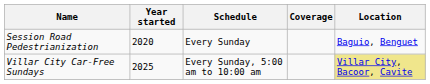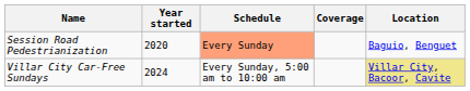 <table class="wikitable sortable">
 <tr>
 <th>Name</th>
 <th>Year started</th>
 <th class="unsortable">Schedule</th>
 <th class="unsortable">Coverage</th>
 <th>Location</th>
 </tr>
 <tr>
 <td><em>Session Road Pedestrianization</em></td>
 <td>2020</td>
-<td>Every Sunday</td>
+<td style="background: lightsalmon;">Every Sunday</td>
 <td></td>
 <td data-sort-value="Benguet, Baguio"><a href='#'>Baguio</a>, <a href='#'>Benguet</a></td>
 </tr>
 <tr>
 <td><em>Villar City Car-Free Sundays</em></td>
-<td>2025</td>
+<td>2024</td>
 <td>Every Sunday, 5:00 am to 10:00 am</td>
 <td></td>
 <td data-sort-value="Cavite, Bacoor, Villar City" style="background: khaki;"><a href='#'>Villar City</a>, <a href='#'>Bacoor</a>, <a href='#'>Cavite</a></td>
 </tr>
 </table>
